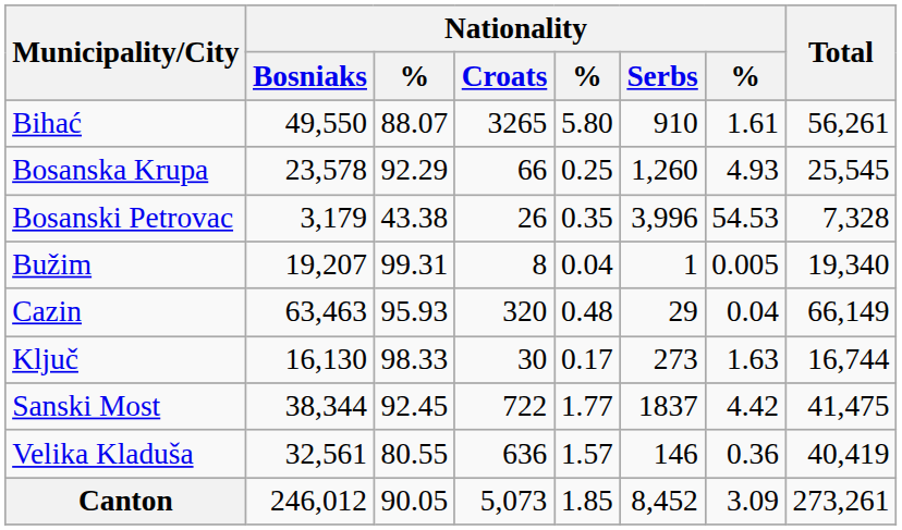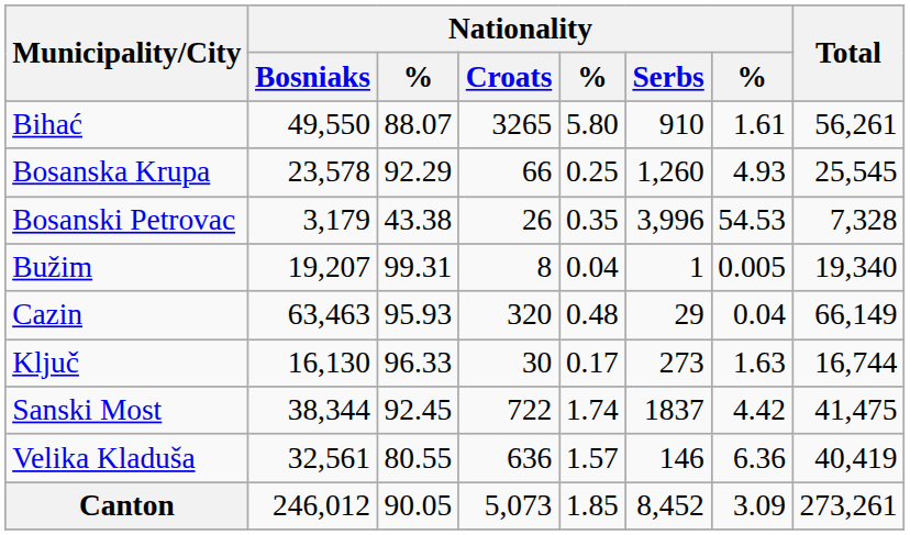 <table class="wikitable" style="text-align:right;">
 <tr>
 <th rowspan="2">Municipality/City</th>
 <th colspan="6">Nationality</th>
 <th rowspan="2">Total</th>
 </tr>
 <tr>
 <th><a href='#'>Bosniaks</a></th>
 <th>%</th>
 <th><a href='#'>Croats</a></th>
 <th>%</th>
 <th><a href='#'>Serbs</a></th>
 <th>%</th>
 </tr>
 <tr>
 <td style="text-align:left;"><a href='#'>Bihać</a></td>
 <td>49,550</td>
 <td>88.07</td>
 <td>3265</td>
 <td>5.80</td>
 <td>910</td>
 <td>1.61</td>
 <td>56,261</td>
 </tr>
 <tr>
 <td style="text-align:left;"><a href='#'>Bosanska Krupa</a></td>
 <td>23,578</td>
 <td>92.29</td>
 <td>66</td>
 <td>0.25</td>
 <td>1,260</td>
 <td>4.93</td>
 <td>25,545</td>
 </tr>
 <tr>
 <td style="text-align:left;"><a href='#'>Bosanski Petrovac</a></td>
 <td>3,179</td>
 <td>43.38</td>
 <td>26</td>
 <td>0.35</td>
 <td>3,996</td>
 <td>54.53</td>
 <td>7,328</td>
 </tr>
 <tr>
 <td style="text-align:left;"><a href='#'>Bužim</a></td>
 <td>19,207</td>
 <td>99.31</td>
 <td>8</td>
 <td>0.04</td>
 <td>1</td>
 <td>0.005</td>
 <td>19,340</td>
 </tr>
 <tr>
 <td style="text-align:left;"><a href='#'>Cazin</a></td>
 <td>63,463</td>
 <td>95.93</td>
 <td>320</td>
 <td>0.48</td>
 <td>29</td>
 <td>0.04</td>
 <td>66,149</td>
 </tr>
 <tr>
 <td style="text-align:left;"><a href='#'>Ključ</a></td>
 <td>16,130</td>
-<td>98.33</td>
+<td>96.33</td>
 <td>30</td>
 <td>0.17</td>
 <td>273</td>
 <td>1.63</td>
 <td>16,744</td>
 </tr>
 <tr>
 <td style="text-align:left;"><a href='#'>Sanski Most</a></td>
 <td>38,344</td>
 <td>92.45</td>
 <td>722</td>
-<td>1.77</td>
+<td>1.74</td>
 <td>1837</td>
 <td>4.42</td>
 <td>41,475</td>
 </tr>
 <tr>
 <td style="text-align:left;"><a href='#'>Velika Kladuša</a></td>
 <td>32,561</td>
 <td>80.55</td>
 <td>636</td>
 <td>1.57</td>
 <td>146</td>
-<td>0.36</td>
+<td>6.36</td>
 <td>40,419</td>
 </tr>
 <tr>
 <th>Canton</th>
 <td>246,012</td>
 <td>90.05</td>
 <td>5,073</td>
 <td>1.85</td>
 <td>8,452</td>
 <td>3.09</td>
 <td>273,261</td>
 </tr>
 </table>
